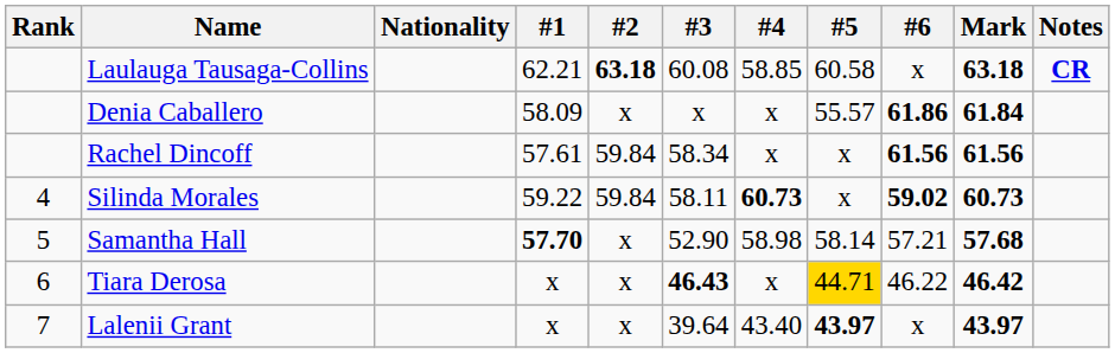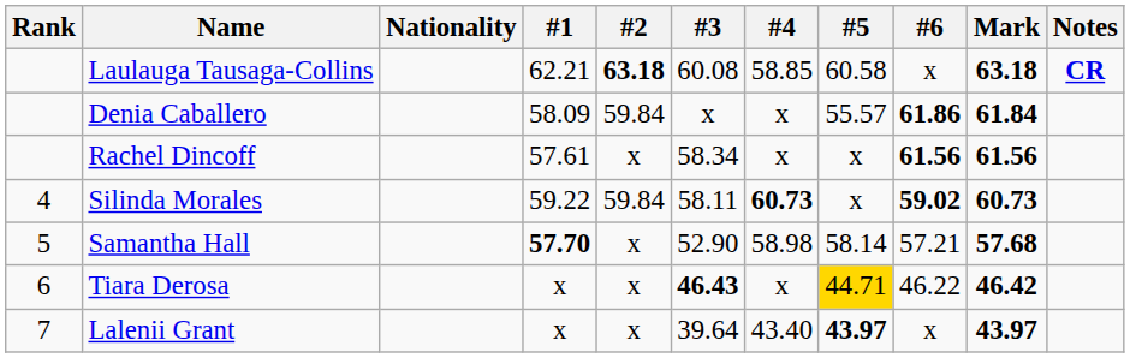 <table class="wikitable sortable" style="text-align:center">
 <tr>
 <th>Rank</th>
 <th>Name</th>
 <th>Nationality</th>
 <th>#1</th>
 <th>#2</th>
 <th>#3</th>
 <th>#4</th>
 <th>#5</th>
 <th>#6</th>
 <th>Mark</th>
 <th>Notes</th>
 </tr>
 <tr>
 <td></td>
 <td align=left><a href='#'>Laulauga Tausaga-Collins</a></td>
 <td align=left></td>
 <td>62.21</td>
 <td><strong>63.18</strong></td>
 <td>60.08</td>
 <td>58.85</td>
 <td>60.58</td>
 <td>x</td>
 <td><strong>63.18</strong></td>
 <td><strong><a href='#'>CR</a></strong></td>
 </tr>
 <tr>
 <td></td>
 <td align=left><a href='#'>Denia Caballero</a></td>
 <td align=left></td>
 <td>58.09</td>
-<td>x</td>
+<td>59.84</td>
 <td>x</td>
 <td>x</td>
 <td>55.57</td>
 <td><strong>61.86</strong></td>
 <td><strong>61.84</strong></td>
 <td></td>
 </tr>
 <tr>
 <td></td>
 <td align=left><a href='#'>Rachel Dincoff</a></td>
 <td align=left></td>
 <td>57.61</td>
-<td>59.84</td>
+<td>x</td>
 <td>58.34</td>
 <td>x</td>
 <td>x</td>
 <td><strong>61.56</strong></td>
 <td><strong>61.56</strong></td>
 <td></td>
 </tr>
 <tr>
 <td>4</td>
 <td align=left><a href='#'>Silinda Morales</a></td>
 <td align=left></td>
 <td>59.22</td>
 <td>59.84</td>
 <td>58.11</td>
 <td><strong>60.73</strong></td>
 <td>x</td>
 <td><strong>59.02</strong></td>
 <td><strong>60.73</strong></td>
 <td></td>
 </tr>
 <tr>
 <td>5</td>
 <td align=left><a href='#'>Samantha Hall</a></td>
 <td align=left></td>
 <td><strong>57.70</strong></td>
 <td>x</td>
 <td>52.90</td>
 <td>58.98</td>
 <td>58.14</td>
 <td>57.21</td>
 <td><strong>57.68</strong></td>
 <td></td>
 </tr>
 <tr>
 <td>6</td>
 <td align=left><a href='#'>Tiara Derosa</a></td>
 <td align=left></td>
 <td>x</td>
 <td>x</td>
 <td><strong>46.43</strong></td>
 <td>x</td>
 <td style="background: gold;">44.71</td>
 <td>46.22</td>
 <td><strong>46.42</strong></td>
 <td></td>
 </tr>
 <tr>
 <td>7</td>
 <td align=left><a href='#'>Lalenii Grant</a></td>
 <td align=left></td>
 <td>x</td>
 <td>x</td>
 <td>39.64</td>
 <td>43.40</td>
 <td><strong>43.97</strong></td>
 <td>x</td>
 <td><strong>43.97</strong></td>
 <td></td>
 </tr>
 </table>
